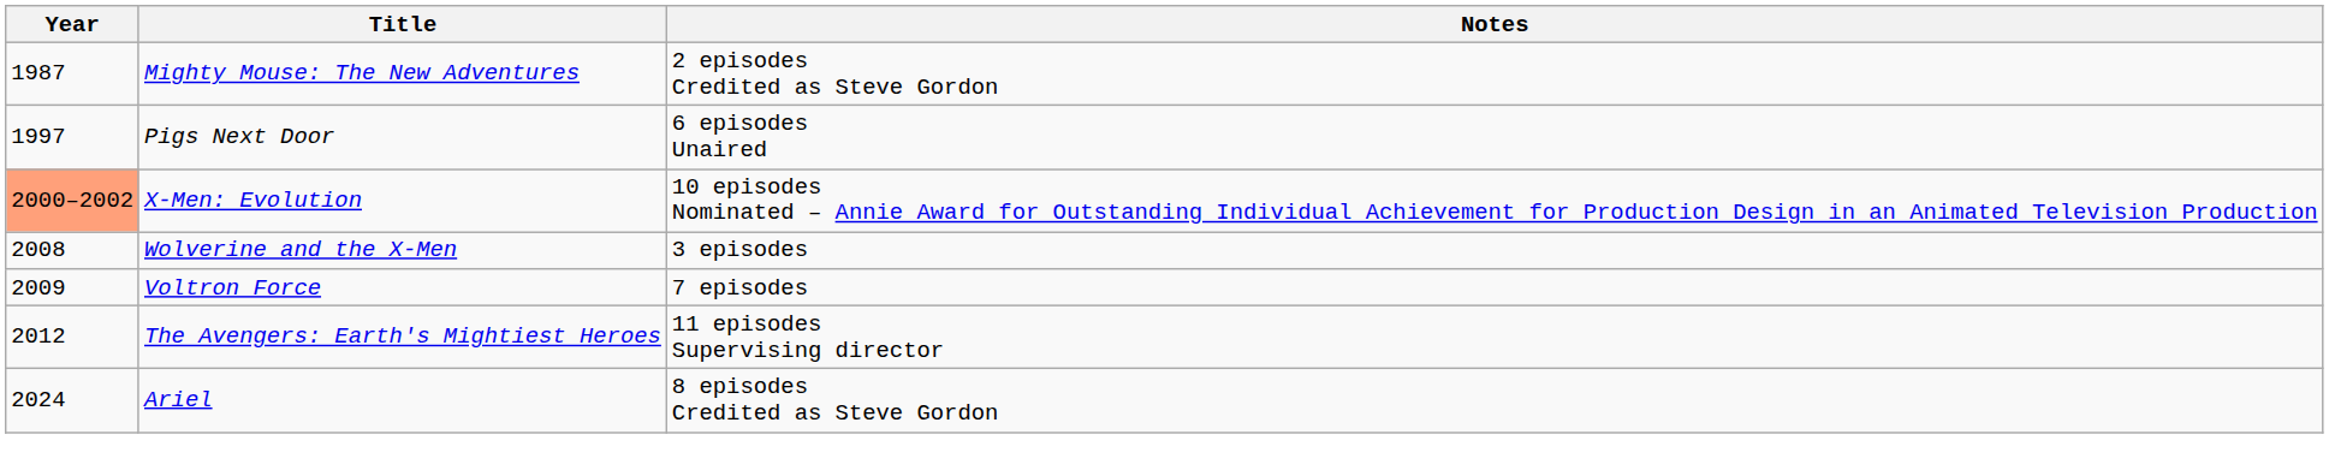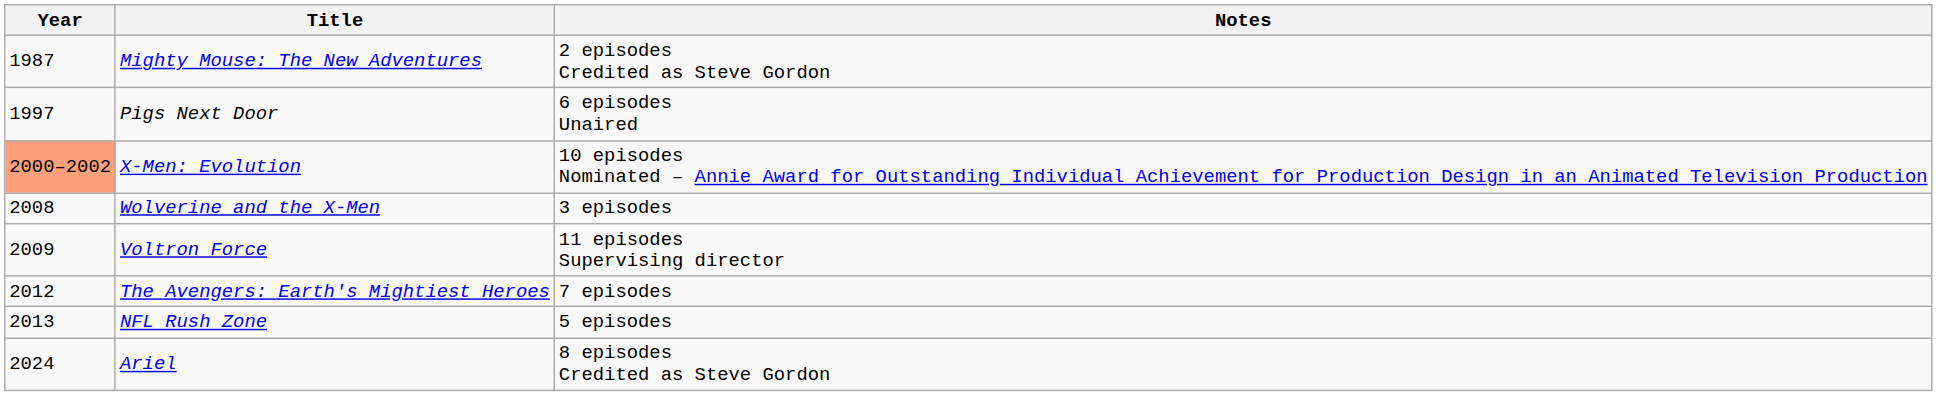 <table class="wikitable sortable">
 <tr>
 <th>Year</th>
 <th>Title</th>
 <th>Notes</th>
 </tr>
 <tr>
 <td>1987</td>
 <td><em><a href='#'>Mighty Mouse: The New Adventures</a></em></td>
 <td>2 episodes<br>Credited as Steve Gordon</td>
 </tr>
 <tr>
 <td>1997</td>
 <td><em>Pigs Next Door</em></td>
 <td>6 episodes<br>Unaired</td>
 </tr>
 <tr>
 <td style="background: lightsalmon;">2000–2002</td>
 <td><em><a href='#'>X-Men: Evolution</a></em></td>
 <td>10 episodes<br>Nominated – <a href='#'>Annie Award for Outstanding Individual Achievement for Production Design in an Animated Television Production</a></td>
 </tr>
 <tr>
 <td>2008</td>
 <td><em><a href='#'>Wolverine and the X-Men</a></em></td>
 <td>3 episodes</td>
 </tr>
 <tr>
 <td>2009</td>
 <td><em><a href='#'>Voltron Force</a></em></td>
-<td>7 episodes</td>
+<td>11 episodes<br>Supervising director</td>
 </tr>
 <tr>
 <td>2012</td>
 <td><em><a href='#'>The Avengers: Earth's Mightiest Heroes</a></em></td>
-<td>11 episodes<br>Supervising director</td>
+<td>7 episodes</td>
+</tr>
+<tr>
+<td>2013</td>
+<td><em><a href='#'>NFL Rush Zone</a></em></td>
+<td>5 episodes</td>
 </tr>
 <tr>
 <td>2024</td>
 <td><a href='#'><em>Ariel</em></a></td>
 <td>8 episodes<br>Credited as Steve Gordon</td>
 </tr>
 </table>
